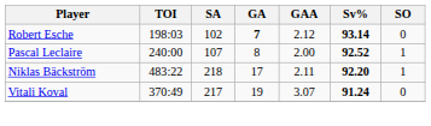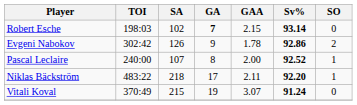 <table class="wikitable sortable" style="text-align:center;">
 <tr>
 <th width="170px">Player</th>
 <th width="60px">TOI</th>
 <th width="50px">SA</th>
 <th width="50px">GA</th>
 <th width="60px">GAA</th>
 <th width="60px">Sv%</th>
 <th width="50px">SO</th>
 </tr>
 <tr>
 <td style="text-align:left;"> <a href='#'>Robert Esche</a></td>
 <td>198:03</td>
 <td>102</td>
 <td><strong>7</strong></td>
-<td>2.12</td>
+<td>2.15</td>
 <td><strong>93.14</strong></td>
 <td>0</td>
+</tr>
+<tr>
+<td style="text-align:left;"> <a href='#'>Evgeni Nabokov</a></td>
+<td>302:42</td>
+<td>126</td>
+<td>9</td>
+<td>1.78</td>
+<td><strong>92.86</strong></td>
+<td>2</td>
 </tr>
 <tr>
 <td style="text-align:left;"> <a href='#'>Pascal Leclaire</a></td>
 <td>240:00</td>
 <td>107</td>
 <td>8</td>
 <td>2.00</td>
 <td><strong>92.52</strong></td>
 <td>1</td>
 </tr>
 <tr>
 <td style="text-align:left;"> <a href='#'>Niklas Bäckström</a></td>
 <td>483:22</td>
 <td>218</td>
 <td>17</td>
 <td>2.11</td>
 <td><strong>92.20</strong></td>
 <td>1</td>
 </tr>
 <tr>
 <td style="text-align:left;"> <a href='#'>Vitali Koval</a></td>
 <td>370:49</td>
-<td>217</td>
+<td>215</td>
 <td>19</td>
 <td>3.07</td>
 <td><strong>91.24</strong></td>
 <td>0</td>
 </tr>
 <tr>
 </tr>
 </table>
